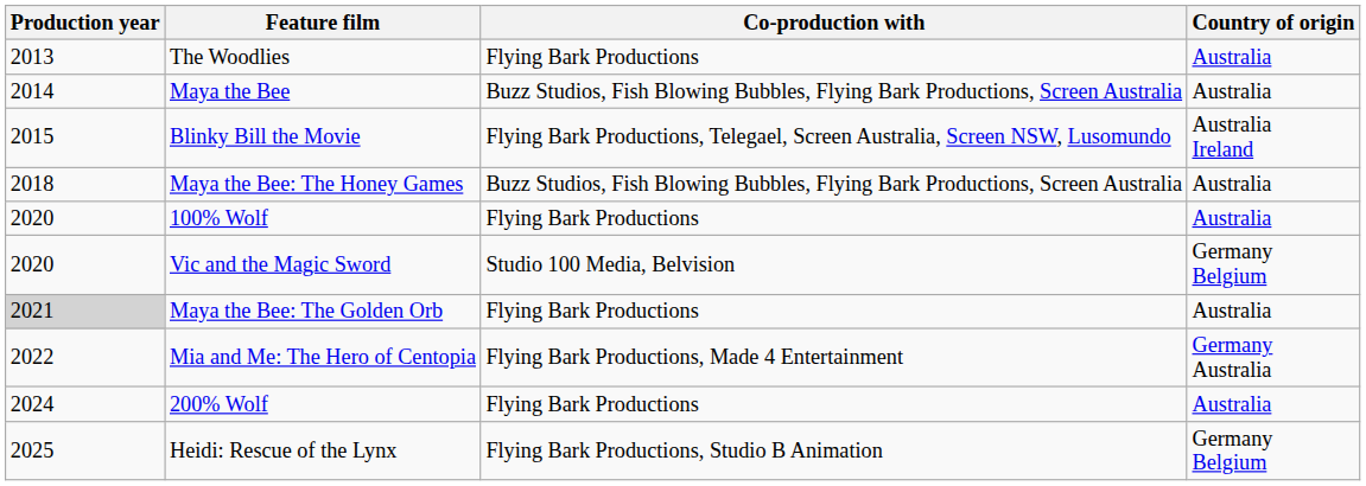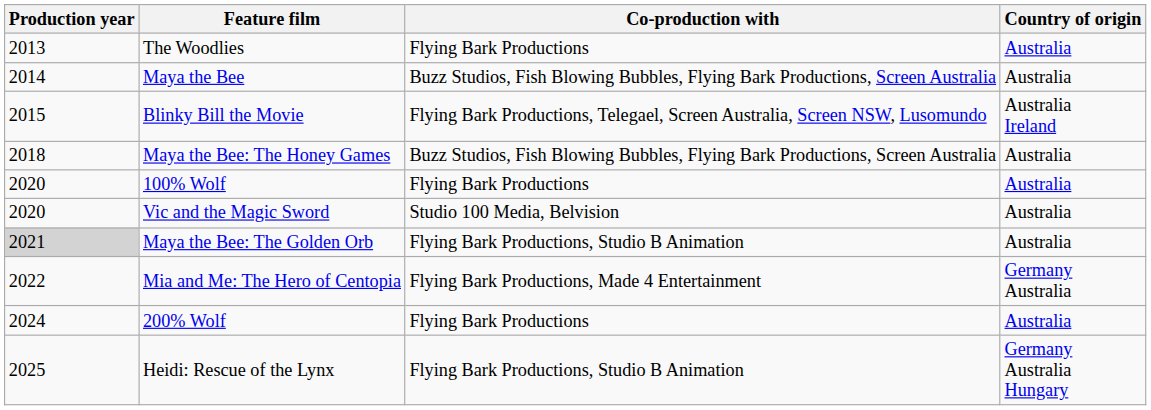 <table class="wikitable sortable">
 <tr>
 <th>Production year</th>
 <th>Feature film</th>
 <th>Co-production with</th>
 <th>Country of origin</th>
 </tr>
 <tr>
 <td>2013</td>
 <td>The Woodlies</td>
 <td>Flying Bark Productions</td>
 <td><a href='#'>Australia</a></td>
 </tr>
 <tr>
 <td>2014</td>
 <td><a href='#'>Maya the Bee</a></td>
 <td>Buzz Studios, Fish Blowing Bubbles, Flying Bark Productions, <a href='#'>Screen Australia</a></td>
 <td>Australia</td>
 </tr>
 <tr>
 <td>2015</td>
 <td><a href='#'>Blinky Bill the Movie</a></td>
 <td>Flying Bark Productions, Telegael, Screen Australia, <a href='#'>Screen NSW</a>, <a href='#'>Lusomundo</a></td>
 <td>Australia<br><a href='#'>Ireland</a></td>
 </tr>
 <tr>
 <td>2018</td>
 <td><a href='#'>Maya the Bee: The Honey Games</a></td>
 <td>Buzz Studios, Fish Blowing Bubbles, Flying Bark Productions, Screen Australia</td>
 <td>Australia</td>
 </tr>
 <tr>
 <td>2020</td>
 <td><a href='#'>100% Wolf</a></td>
 <td>Flying Bark Productions</td>
 <td><a href='#'>Australia</a></td>
 </tr>
 <tr>
 <td>2020</td>
 <td><a href='#'>Vic and the Magic Sword</a></td>
 <td>Studio 100 Media, Belvision</td>
-<td>Germany<br><a href='#'>Belgium</a></td>
+<td>Australia</td>
 </tr>
 <tr>
 <td style="background: lightgrey;">2021</td>
 <td><a href='#'>Maya the Bee: The Golden Orb</a></td>
-<td>Flying Bark Productions</td>
+<td>Flying Bark Productions, Studio B Animation</td>
 <td>Australia</td>
 </tr>
 <tr>
 <td>2022</td>
 <td><a href='#'>Mia and Me: The Hero of Centopia</a></td>
 <td>Flying Bark Productions, Made 4 Entertainment</td>
 <td><a href='#'>Germany</a><br>Australia</td>
 </tr>
 <tr>
 <td>2024</td>
 <td><a href='#'>200% Wolf</a></td>
 <td>Flying Bark Productions</td>
 <td><a href='#'>Australia</a></td>
 </tr>
 <tr>
 <td>2025</td>
 <td>Heidi: Rescue of the Lynx</td>
 <td>Flying Bark Productions, Studio B Animation</td>
-<td>Germany<br><a href='#'>Belgium</a></td>
+<td><a href='#'>Germany</a><br>Australia<br><a href='#'>Hungary</a></td>
 </tr>
 </table>
